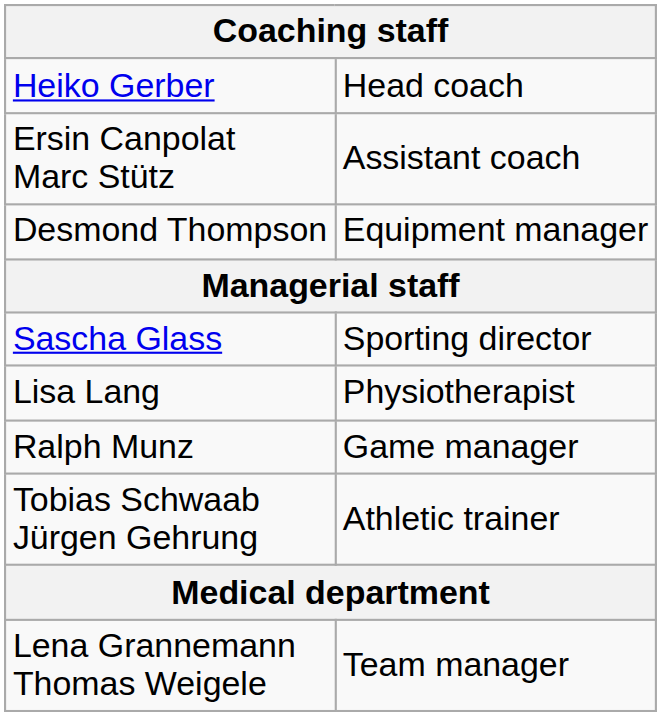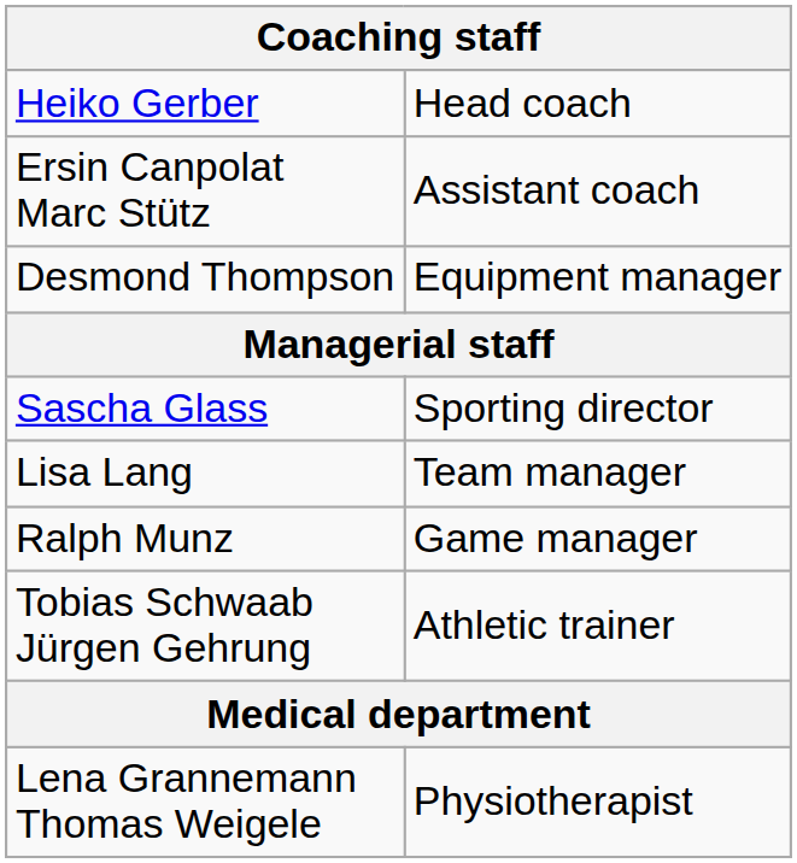 <table class="wikitable">
 <tr>
 <th colspan="2">Coaching staff</th>
 </tr>
 <tr>
 <td> <a href='#'>Heiko Gerber</a></td>
 <td>Head coach</td>
 </tr>
 <tr>
 <td> Ersin Canpolat <br>  Marc Stütz</td>
 <td>Assistant coach</td>
 </tr>
 <tr>
 <td> Desmond Thompson</td>
 <td>Equipment manager</td>
 </tr>
 <tr>
 <th colspan="2">Managerial staff</th>
 </tr>
 <tr>
 <td> <a href='#'>Sascha Glass</a></td>
 <td>Sporting director</td>
 </tr>
 <tr>
 <td> Lisa Lang</td>
-<td>Physiotherapist</td>
+<td>Team manager</td>
 </tr>
 <tr>
 <td> Ralph Munz</td>
 <td>Game manager</td>
 </tr>
 <tr>
 <td> Tobias Schwaab <br>  Jürgen Gehrung</td>
 <td>Athletic trainer</td>
 </tr>
 <tr>
 <th colspan="2">Medical department</th>
 </tr>
 <tr>
 <td> Lena Grannemann <br>  Thomas Weigele</td>
-<td>Team manager</td>
+<td>Physiotherapist</td>
 </tr>
 </table>
